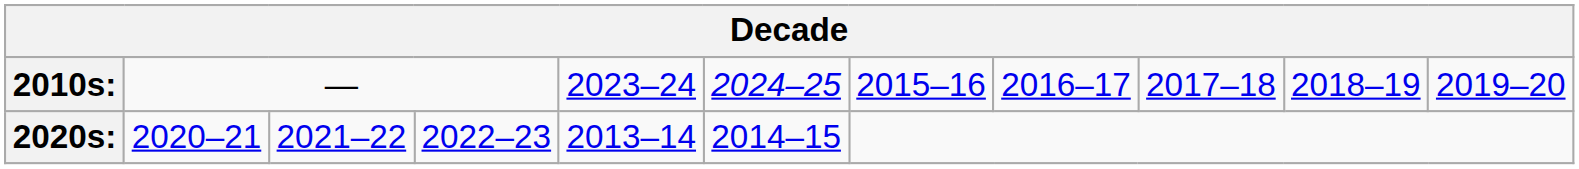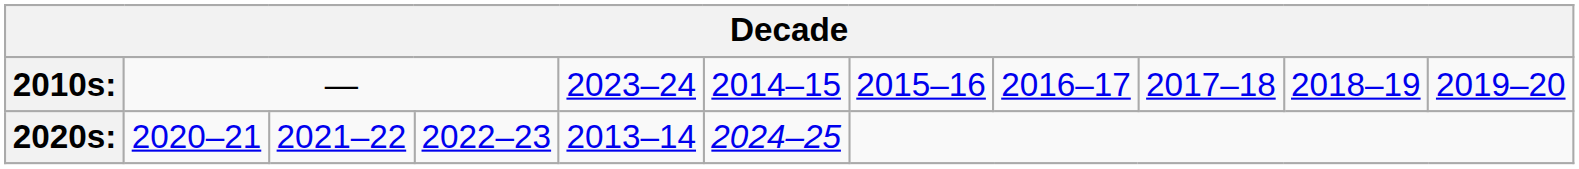 <table class="wikitable" style="text-align: center;">
 <tr>
 <th colspan=11 style="width: 90px;">Decade</th>
 </tr>
 <tr>
 <th style="text-align: left;"><strong>2010s:</strong></th>
 <td colspan=3>—</td>
 <td><a href='#'>2023–24</a></td>
-<td><em><a href='#'>2024–25</a></td>
+<td><a href='#'>2014–15</a></td>
 <td><a href='#'>2015–16</a></td>
 <td><a href='#'>2016–17</a></td>
 <td><a href='#'>2017–18</a></td>
 <td><a href='#'>2018–19</a></td>
 <td><a href='#'>2019–20</a></td>
 </tr>
 <tr>
 <th style="text-align: left;"><strong>2020s:</strong></th>
 <td><a href='#'>2020–21</a></td>
 <td><a href='#'>2021–22</a></td>
 <td><a href='#'>2022–23</a></td>
 <td><a href='#'>2013–14</a></td>
-<td><a href='#'>2014–15</a></td>
+<td><em><a href='#'>2024–25</a></td>
 </tr>
 </table>
